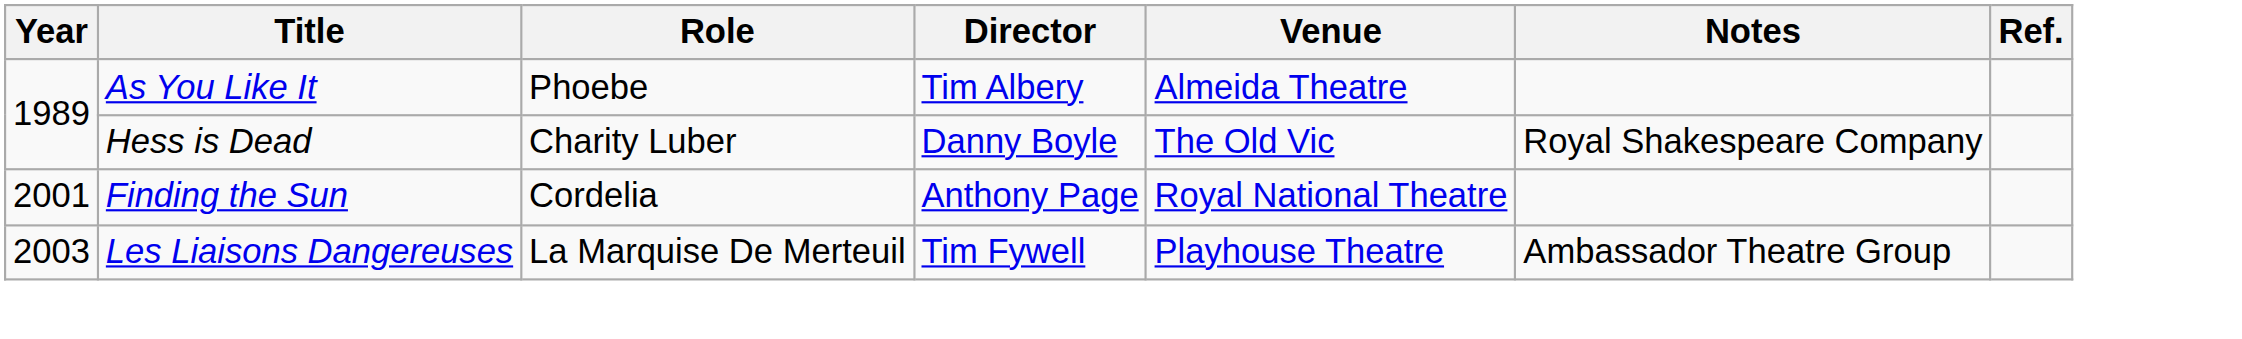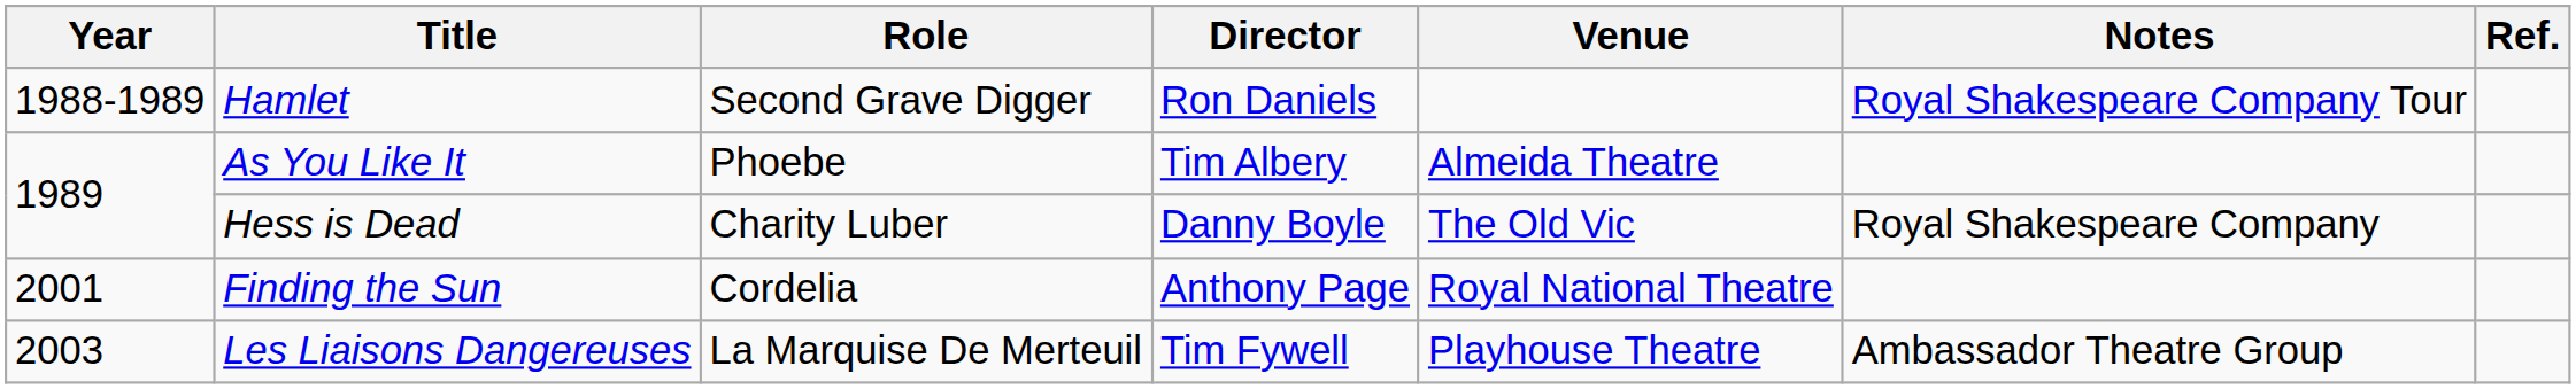 <table class="wikitable">
 <tr>
 <th>Year</th>
 <th>Title</th>
 <th>Role</th>
 <th>Director</th>
 <th>Venue</th>
 <th>Notes</th>
 <th>Ref.</th>
+</tr>
+<tr>
+<td>1988-1989</td>
+<td><em><a href='#'>Hamlet</a></em></td>
+<td>Second Grave Digger</td>
+<td><a href='#'>Ron Daniels</a></td>
+<td></td>
+<td><a href='#'>Royal Shakespeare Company</a> Tour</td>
+<td></td>
 </tr>
 <tr>
 <td rowspan="2">1989</td>
 <td><em><a href='#'>As You Like It</a></em></td>
 <td>Phoebe</td>
 <td><a href='#'>Tim Albery</a></td>
 <td><a href='#'>Almeida Theatre</a></td>
 <td></td>
 <td></td>
 </tr>
 <tr>
 <td><em>Hess is Dead</em></td>
 <td>Charity Luber</td>
 <td><a href='#'>Danny Boyle</a></td>
 <td><a href='#'>The Old Vic</a></td>
 <td>Royal Shakespeare Company</td>
 <td></td>
 </tr>
 <tr>
 <td>2001</td>
 <td><em><a href='#'>Finding the Sun</a></em></td>
 <td>Cordelia</td>
 <td><a href='#'>Anthony Page</a></td>
 <td><a href='#'>Royal National Theatre</a></td>
 <td></td>
 <td></td>
 </tr>
 <tr>
 <td>2003</td>
 <td><em><a href='#'>Les Liaisons Dangereuses</a></em></td>
 <td>La Marquise De Merteuil</td>
 <td><a href='#'>Tim Fywell</a></td>
 <td><a href='#'>Playhouse Theatre</a></td>
 <td>Ambassador Theatre Group</td>
 <td></td>
 </tr>
 </table>
